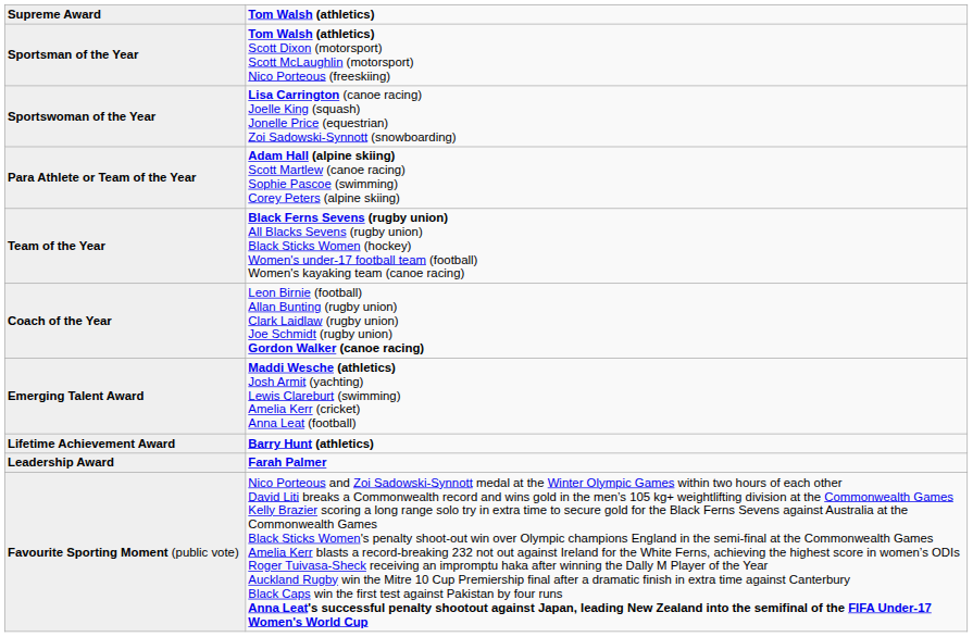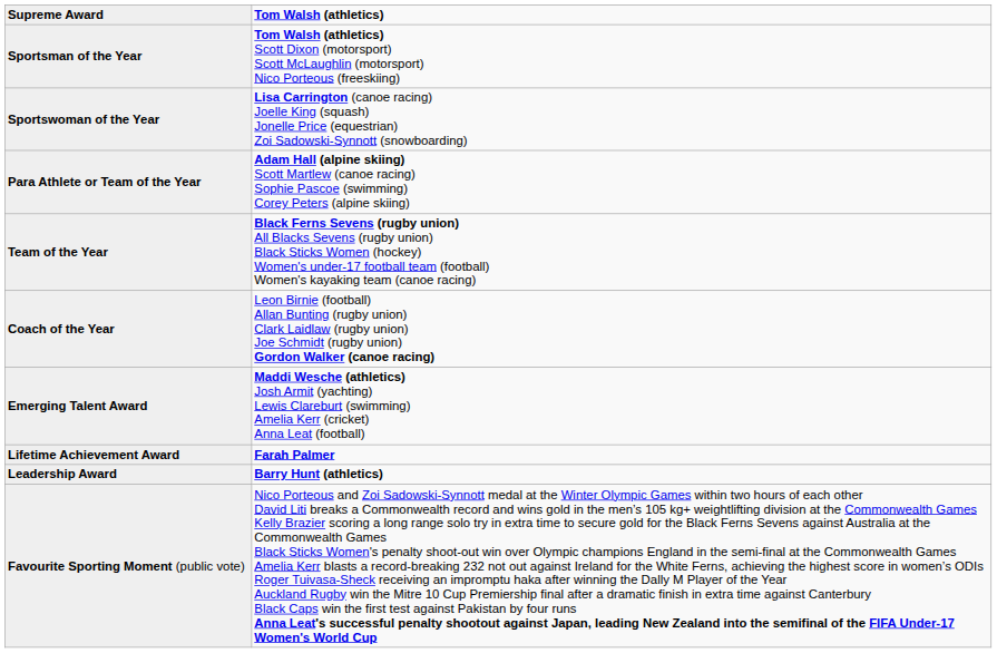 <table class="wikitable">
 <tr>
 <td style="background:#efefef; vertical-align:top;"><strong>Supreme Award</strong></td>
 <td><strong><a href='#'>Tom Walsh</a> (athletics)</strong></td>
 </tr>
 <tr>
 <td style="background:#efefef;"><strong>Sportsman of the Year</strong></td>
 <td><strong><a href='#'>Tom Walsh</a> (athletics)</strong> <br> <a href='#'>Scott Dixon</a> (motorsport)<br> <a href='#'>Scott McLaughlin</a> (motorsport)<br> <a href='#'>Nico Porteous</a> (freeskiing)</td>
 </tr>
 <tr>
 <td style="background:#efefef;"><strong>Sportswoman of the Year</strong></td>
 <td><strong><a href='#'>Lisa Carrington</a></strong> (canoe racing)<br> <a href='#'>Joelle King</a> (squash)<br> <a href='#'>Jonelle Price</a> (equestrian)<br> <a href='#'>Zoi Sadowski-Synnott</a> (snowboarding)</td>
 </tr>
 <tr>
 <td style="background:#efefef;"><strong>Para Athlete or Team of the Year</strong></td>
 <td><strong><a href='#'>Adam Hall</a> (alpine skiing)</strong><br> <a href='#'>Scott Martlew</a> (canoe racing)<br> <a href='#'>Sophie Pascoe</a> (swimming)<br> <a href='#'>Corey Peters</a> (alpine skiing)</td>
 </tr>
 <tr>
 <td style="background:#efefef;"><strong>Team of the Year</strong></td>
 <td><strong><a href='#'>Black Ferns Sevens</a> (rugby union)</strong><br> <a href='#'>All Blacks Sevens</a> (rugby union)<br> <a href='#'>Black Sticks Women</a> (hockey) <br> <a href='#'>Women's under-17 football team</a> (football)<br> Women's kayaking team (canoe racing)</td>
 </tr>
 <tr>
 <td style="background:#efefef;"><strong>Coach of the Year</strong></td>
 <td><a href='#'>Leon Birnie</a> (football)<br><a href='#'>Allan Bunting</a> (rugby union)<br> <a href='#'>Clark Laidlaw</a> (rugby union)<br> <a href='#'>Joe Schmidt</a> (rugby union)<br> <strong><a href='#'>Gordon Walker</a> (canoe racing)</strong></td>
 </tr>
 <tr>
 <td style="background:#efefef;"><strong>Emerging Talent Award</strong></td>
 <td><strong><a href='#'>Maddi Wesche</a> (athletics)</strong><br><a href='#'>Josh Armit</a> (yachting)<br> <a href='#'>Lewis Clareburt</a> (swimming)<br> <a href='#'>Amelia Kerr</a> (cricket)<br> <a href='#'>Anna Leat</a> (football)</td>
 </tr>
 <tr>
 <td style="background:#efefef; width:25%;"><strong>Lifetime Achievement Award</strong></td>
-<td><strong><a href='#'>Barry Hunt</a> (athletics)</strong></td>
+<td><strong><a href='#'>Farah Palmer</a></strong></td>
 </tr>
 <tr>
 <td style="background:#efefef; width:25%;"><strong>Leadership Award</strong></td>
-<td><strong><a href='#'>Farah Palmer</a></strong></td>
+<td><strong><a href='#'>Barry Hunt</a> (athletics)</strong></td>
 </tr>
 <tr>
 <td style="background:#efefef; width:25%;"><strong>Favourite Sporting Moment</strong> (public vote)</td>
 <td><a href='#'>Nico Porteous</a> and <a href='#'>Zoi Sadowski-Synnott</a> medal at the <a href='#'>Winter Olympic Games</a> within two hours of each other<br><a href='#'>David Liti</a> breaks a Commonwealth record and wins gold in the men’s 105 kg+ weightlifting division at the <a href='#'>Commonwealth Games</a><br><a href='#'>Kelly Brazier</a> scoring a long range solo try in extra time to secure gold for the Black Ferns Sevens against Australia at the Commonwealth Games<br><a href='#'>Black Sticks Women</a>'s penalty shoot-out win over Olympic champions England in the semi-final at the Commonwealth Games<br><a href='#'>Amelia Kerr</a> blasts a record-breaking 232 not out against Ireland for the White Ferns, achieving the highest score in women’s ODIs<br><a href='#'>Roger Tuivasa-Sheck</a> receiving an impromptu haka after winning the Dally M Player of the Year <br><a href='#'>Auckland Rugby</a> win the Mitre 10 Cup Premiership final after a dramatic finish in extra time against Canterbury <br><a href='#'>Black Caps</a> win the first test against Pakistan by four runs <br><strong><a href='#'>Anna Leat</a>'s successful penalty shootout against Japan, leading New Zealand into the semifinal of the <a href='#'>FIFA Under-17 Women's World Cup</a></strong></td>
 </tr>
 </table>
